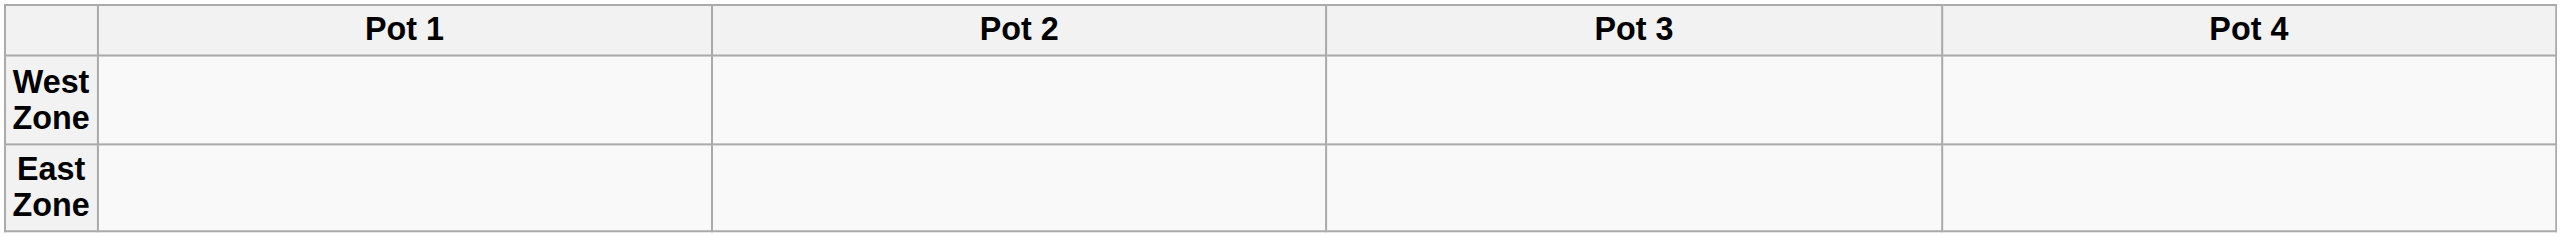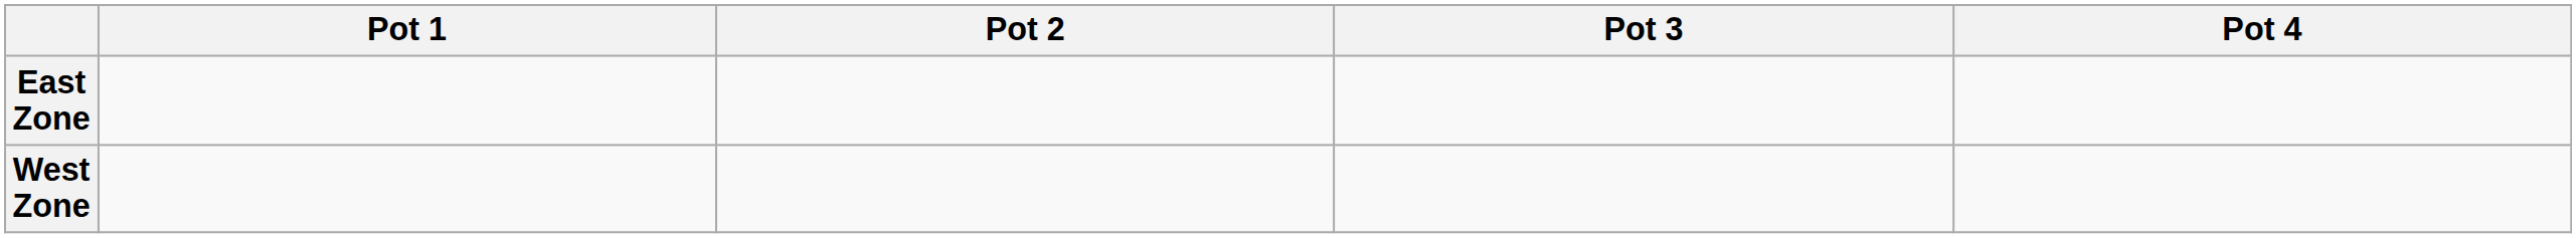 <table class="wikitable" style="width:100%;">
 <tr>
 <th></th>
 <th width=25%>Pot 1</th>
 <th width=25%>Pot 2</th>
 <th width=25%>Pot 3</th>
 <th width=25%>Pot 4</th>
 </tr>
 <tr>
+<th>East Zone</th>
+<td valign=top></td>
+<td valign=top></td>
+<td valign=top></td>
+<td valign=top></td>
+</tr>
+<tr>
 <th>West Zone</th>
 <td valign=top></td>
 <td valign=top></td>
 <td valign=top></td>
 <td valign=top></td>
 </tr>
-<tr>
-<th>East Zone</th>
-<td valign=top></td>
-<td valign=top></td>
-<td valign=top></td>
-<td valign=top></td>
-</tr>
 </table>
